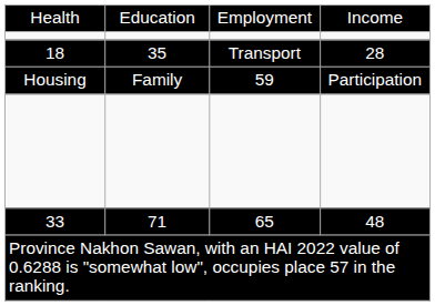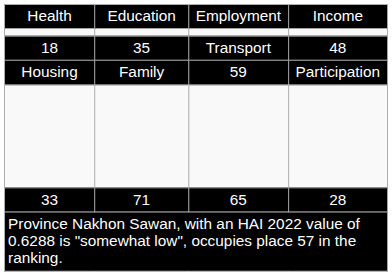 <table class="wikitable floatright" style="width:400px;">
 <tr>
 <td style="text-align:center; width:100px; background:black; color:white;">Health</td>
 <td style="text-align:center; width:100px; background:black; color:white;">Education</td>
 <td style="text-align:center; width:100px; background:black; color:white;">Employment</td>
 <td style="text-align:center; width:100px; background:black; color:white;">Income</td>
 </tr>
 <tr>
 <td></td>
 <td></td>
 <td></td>
 <td></td>
 </tr>
 <tr>
 <td style="text-align:center; background:black; color:white;">18</td>
 <td style="text-align:center; background:black; color:white;">35</td>
 <td style="text-align:center; background:black; color:white;">Transport</td>
-<td style="text-align:center; background:black; color:white;">28</td>
+<td style="text-align:center; background:black; color:white;">48</td>
 </tr>
 <tr>
 <td style="text-align:center; background:black; color:white;">Housing</td>
 <td style="text-align:center; background:black; color:white;">Family</td>
 <td style="text-align:center; background:black; color:white;">59</td>
 <td style="text-align:center; background:black; color:white;">Participation</td>
 </tr>
 <tr>
 <td style="height:100px;"></td>
 <td></td>
 <td></td>
 <td></td>
 </tr>
 <tr>
 <td style="text-align:center; background:black; color:white;">33</td>
 <td style="text-align:center; background:black; color:white;">71</td>
 <td style="text-align:center; background:black; color:white;">65</td>
-<td style="text-align:center; background:black; color:white;">48</td>
+<td style="text-align:center; background:black; color:white;">28</td>
 </tr>
 <tr>
 <td colspan="4"; style="background:black; color:white;">Province Nakhon Sawan, with an HAI 2022 value of 0.6288 is "somewhat low", occupies place 57 in the ranking.</td>
 </tr>
 </table>
